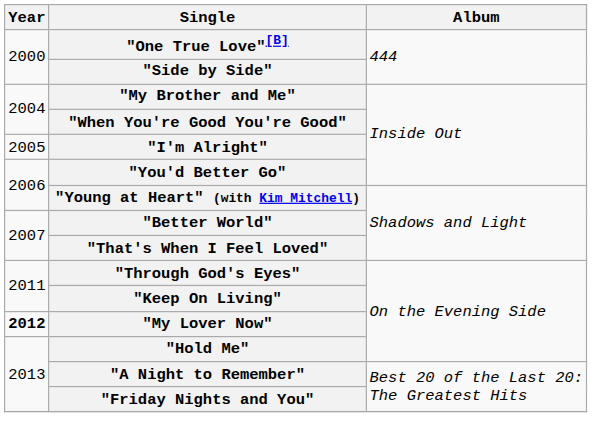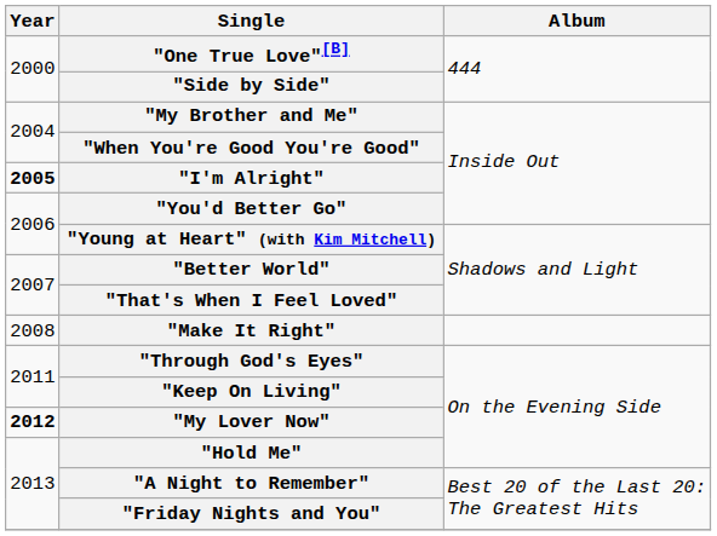 <table class="wikitable plainrowheaders">
 <tr>
 <th>Year</th>
 <th style="width:20em;">Single</th>
 <th>Album</th>
 </tr>
 <tr>
 <td rowspan="2">2000</td>
 <th scope="row">"One True Love"<sup><a href='#'><strong>[B]</strong></a></sup></th>
 <td rowspan="2"><em>444</em></td>
 </tr>
 <tr>
 <th scope="row">"Side by Side"</th>
 </tr>
 <tr>
 <td rowspan="2">2004</td>
 <th scope="row">"My Brother and Me"</th>
 <td rowspan="4"><em>Inside Out</em></td>
 </tr>
 <tr>
 <th scope="row">"When You're Good You're Good"</th>
 </tr>
 <tr>
-<td>2005</td>
+<td><strong>2005</strong></td>
 <th scope="row">"I'm Alright"</th>
 </tr>
 <tr>
 <td rowspan="2">2006</td>
 <th scope="row">"You'd Better Go"</th>
 </tr>
 <tr>
 <th scope="row">"Young at Heart" <small>(with <a href='#'>Kim Mitchell</a>)</small></th>
 <td rowspan="3"><em>Shadows and Light</em></td>
 </tr>
 <tr>
 <td rowspan="2">2007</td>
 <th scope="row">"Better World"</th>
 </tr>
 <tr>
 <th scope="row">"That's When I Feel Loved"</th>
+</tr>
+<tr>
+<td>2008</td>
+<th scope="row">"Make It Right"</th>
+<td></td>
 </tr>
 <tr>
 <td rowspan="2">2011</td>
 <th scope="row">"Through God's Eyes"</th>
 <td rowspan="4"><em>On the Evening Side</em></td>
 </tr>
 <tr>
 <th scope="row">"Keep On Living"</th>
 </tr>
 <tr>
 <td><strong>2012</strong></td>
 <th scope="row">"My Lover Now"</th>
 </tr>
 <tr>
 <td rowspan="3">2013</td>
 <th scope="row">"Hold Me"</th>
 </tr>
 <tr>
 <th scope="row">"A Night to Remember"</th>
 <td rowspan="2"><em>Best 20 of the Last 20:<br>The Greatest Hits</em></td>
 </tr>
 <tr>
 <th scope="row">"Friday Nights and You"</th>
 </tr>
 <tr>
 </tr>
 </table>
